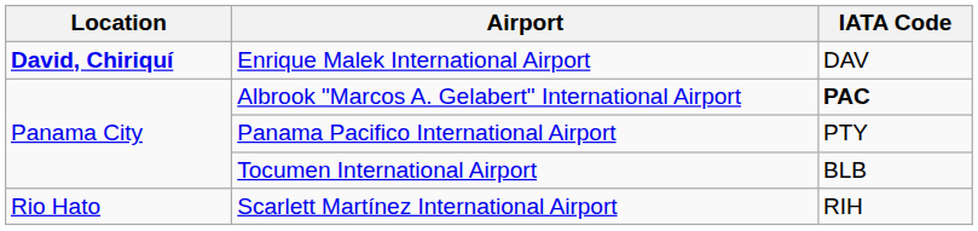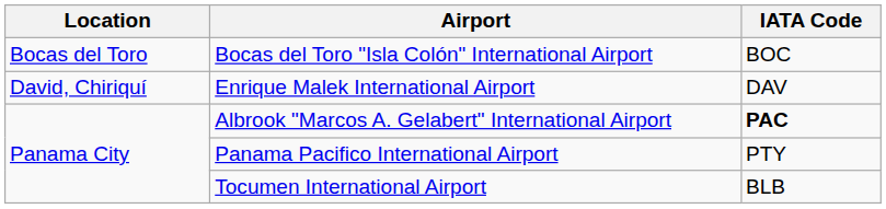 <table class="wikitable">
 <tr>
 <th scope="col" style="width:150px;"><strong>Location</strong></th>
 <th scope="col" style="width:400px;"><strong>Airport</strong></th>
 <th scope="col" style="width:100px;"><strong>IATA Code</strong></th>
 </tr>
 <tr>
-<td><strong><a href='#'>David, Chiriquí</a></strong></td>
+<td><a href='#'>Bocas del Toro</a></td>
+<td><a href='#'>Bocas del Toro "Isla Colón" International Airport</a></td>
+<td>BOC</td>
+</tr>
+<tr>
+<td><a href='#'>David, Chiriquí</a></td>
 <td><a href='#'>Enrique Malek International Airport</a></td>
 <td>DAV</td>
 </tr>
 <tr>
 <td rowspan=3><a href='#'>Panama City</a></td>
 <td><a href='#'>Albrook "Marcos A. Gelabert" International Airport</a></td>
 <td><strong>PAC</strong></td>
 </tr>
 <tr>
 <td><a href='#'>Panama Pacifico International Airport</a></td>
 <td>PTY</td>
 </tr>
 <tr>
 <td><a href='#'>Tocumen International Airport</a></td>
 <td>BLB</td>
 </tr>
-<tr>
-<td><a href='#'>Rio Hato</a></td>
-<td><a href='#'>Scarlett Martínez International Airport</a></td>
-<td>RIH</td>
-</tr>
 </table>
